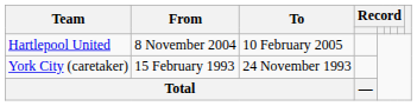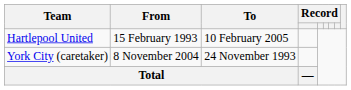 <table class="wikitable" style="text-align: center">
 <tr>
 <th rowspan=2>Team</th>
 <th rowspan=2>From</th>
 <th rowspan=2>To</th>
 <th colspan=5>Record</th>
 <th rowspan=2></th>
 </tr>
 <tr>
 <th></th>
 <th></th>
 <th></th>
 <th></th>
 <th></th>
 </tr>
 <tr>
 <td align=left><a href='#'>Hartlepool United</a></td>
-<td align=left>8 November 2004</td>
+<td align=left>15 February 1993</td>
 <td align=left>10 February 2005<br></td>
 <td></td>
 </tr>
 <tr>
 <td align=left><a href='#'>York City</a> (caretaker)</td>
-<td align=left>15 February 1993</td>
+<td align=left>8 November 2004</td>
 <td align=left>24 November 1993<br></td>
 <td></td>
 </tr>
 <tr>
 <th colspan="3">Total<br></th>
 <th>—</th>
 </tr>
 </table>
